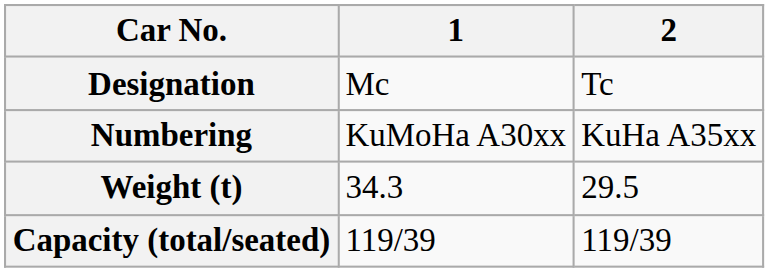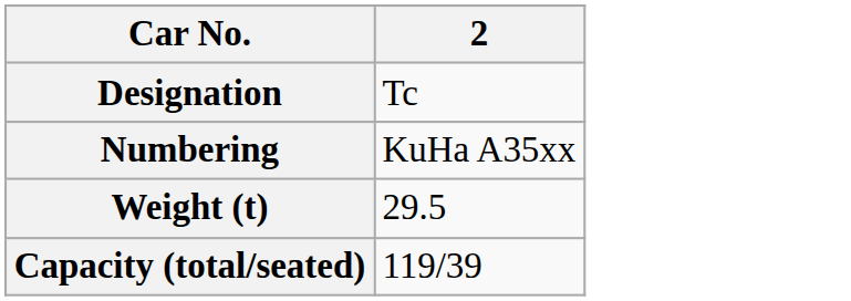 <table class="wikitable">
 <tr>
 <th>Car No.</th>
-<th>1</th>
 <th>2</th>
 </tr>
 <tr>
 <th>Designation</th>
-<td>Mc</td>
 <td>Tc</td>
 </tr>
 <tr>
 <th>Numbering</th>
-<td>KuMoHa A30xx</td>
 <td>KuHa A35xx</td>
 </tr>
 <tr>
 <th>Weight (t)</th>
-<td>34.3</td>
 <td>29.5</td>
 </tr>
 <tr>
 <th>Capacity (total/seated)</th>
 <td>119/39</td>
-<td>119/39</td>
 </tr>
 </table>
